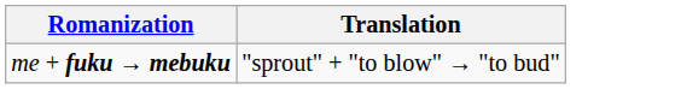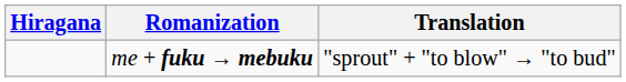 <table class="wikitable">
 <tr>
+<th><a href='#'>Hiragana</a></th>
 <th><a href='#'>Romanization</a></th>
 <th>Translation</th>
 </tr>
 <tr>
+<td></td>
 <td><em>me</em> + <strong><em>f<strong>uku<em> → </em>me</strong>b<strong>uku<em></td>
 <td>"sprout" + "to blow" → "to bud"</td>
 </tr>
 </table>
